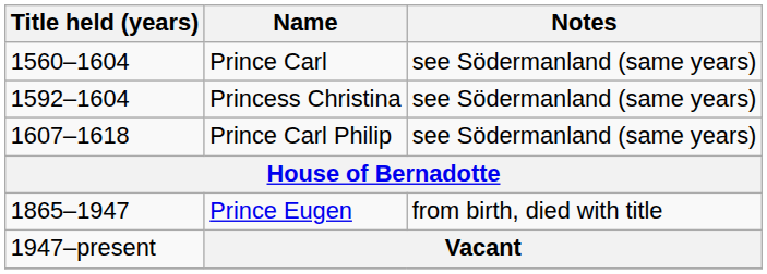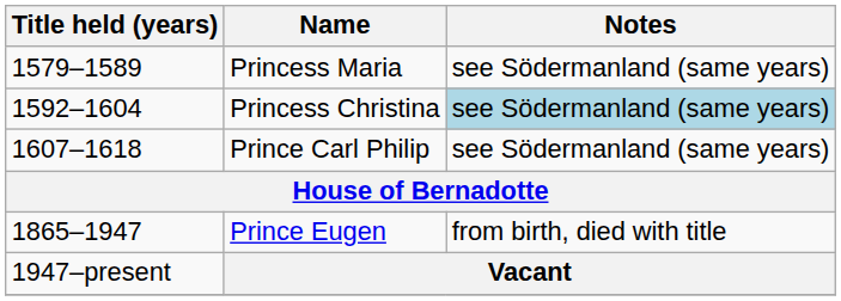 <table class="wikitable">
 <tr>
 <th><strong>Title held (years)</strong></th>
 <th><strong>Name</strong></th>
 <th><strong>Notes</strong></th>
 </tr>
 <tr>
-<td>1560–1604</td>
-<td>Prince Carl</td>
+<td>1579–1589</td>
+<td>Princess Maria</td>
 <td>see Södermanland (same years)</td>
 </tr>
 <tr>
 <td>1592–1604</td>
 <td>Princess Christina</td>
-<td>see Södermanland (same years)</td>
+<td style="background: lightblue;">see Södermanland (same years)</td>
 </tr>
 <tr>
 <td>1607–1618</td>
 <td>Prince Carl Philip</td>
 <td>see Södermanland (same years)</td>
 </tr>
 <tr>
 <th colspan=3><a href='#'>House of Bernadotte</a></th>
 </tr>
 <tr>
 <td>1865–1947</td>
 <td><a href='#'>Prince Eugen</a></td>
 <td>from birth, died with title</td>
 </tr>
 <tr>
 <td>1947–present</td>
 <th colspan=2>Vacant</th>
 </tr>
 <tr>
 </tr>
 </table>
